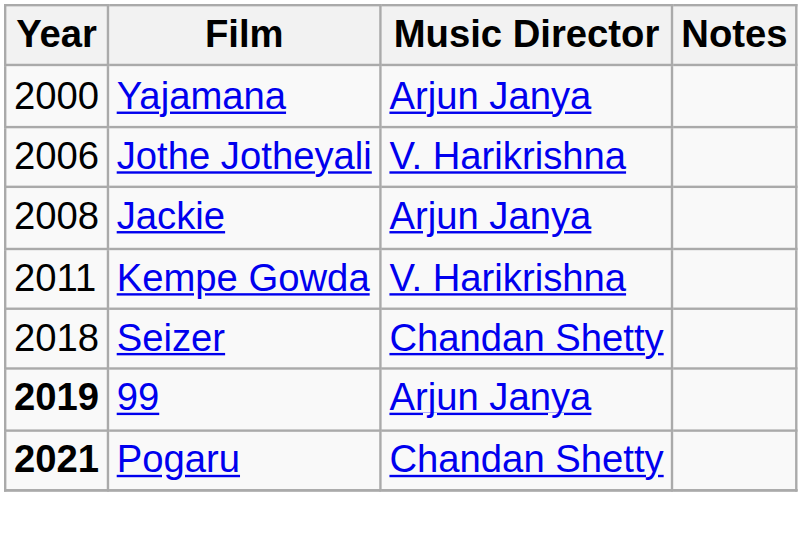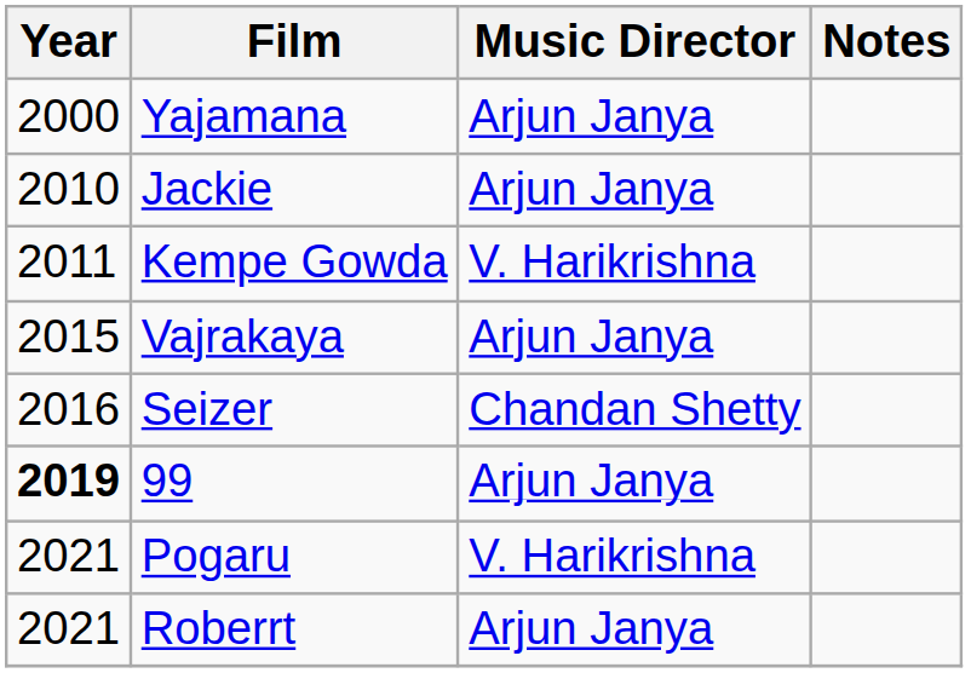 <table class="wikitable sortable">
 <tr>
 <th>Year</th>
 <th>Film</th>
 <th>Music Director</th>
 <th>Notes</th>
 </tr>
 <tr>
 <td>2000</td>
 <td><a href='#'>Yajamana</a></td>
 <td><a href='#'>Arjun Janya</a></td>
 <td></td>
 </tr>
 <tr>
-<td>2006</td>
-<td><a href='#'>Jothe Jotheyali</a></td>
-<td><a href='#'>V. Harikrishna</a></td>
-<td></td>
-</tr>
-<tr>
-<td>2008</td>
+<td>2010</td>
 <td><a href='#'>Jackie</a></td>
 <td><a href='#'>Arjun Janya</a></td>
 <td></td>
 </tr>
 <tr>
 <td>2011</td>
 <td><a href='#'>Kempe Gowda</a></td>
 <td><a href='#'>V. Harikrishna</a></td>
 <td></td>
 </tr>
 <tr>
-<td>2018</td>
+<td>2015</td>
+<td><a href='#'>Vajrakaya</a></td>
+<td><a href='#'>Arjun Janya</a></td>
+<td></td>
+</tr>
+<tr>
+<td>2016</td>
 <td><a href='#'>Seizer</a></td>
 <td><a href='#'>Chandan Shetty</a></td>
 <td></td>
 </tr>
 <tr>
 <td><strong>2019</strong></td>
 <td><a href='#'>99</a></td>
 <td><a href='#'>Arjun Janya</a></td>
 <td></td>
 </tr>
 <tr>
-<td><strong>2021</strong></td>
+<td>2021</td>
 <td><a href='#'>Pogaru</a></td>
-<td><a href='#'>Chandan Shetty</a></td>
+<td><a href='#'>V. Harikrishna</a></td>
+<td></td>
+</tr>
+<tr>
+<td>2021</td>
+<td><a href='#'>Roberrt</a></td>
+<td><a href='#'>Arjun Janya</a></td>
 <td></td>
 </tr>
 <tr>
 </tr>
 </table>
